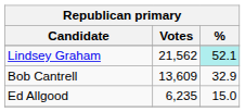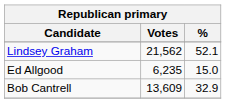 <table class="wikitable" align="left" style="margin: 1em 1em 1em 0; font-size: 95%;">
 <tr>
 <th colspan="3">Republican primary</th>
 </tr>
 <tr>
 <th colspan="1" style="width: 170px">Candidate</th>
 <th style="width: 50px">Votes</th>
 <th style="width: 40px">%</th>
 </tr>
 <tr>
 </tr>
 <tr>
 <td><a href='#'>Lindsey Graham</a></td>
 <td align="right">21,562</td>
-<td align="right" style="background: paleturquoise;">52.1</td>
+<td align="right">52.1</td>
+</tr>
+<tr>
+<td>Ed Allgood</td>
+<td align="right">6,235</td>
+<td align="right">15.0</td>
 </tr>
 <tr>
 <td>Bob Cantrell</td>
 <td align="right">13,609</td>
 <td align="right">32.9</td>
 </tr>
 <tr>
-<td>Ed Allgood</td>
-<td align="right">6,235</td>
-<td align="right">15.0</td>
-</tr>
-<tr>
 </tr>
 </table>
